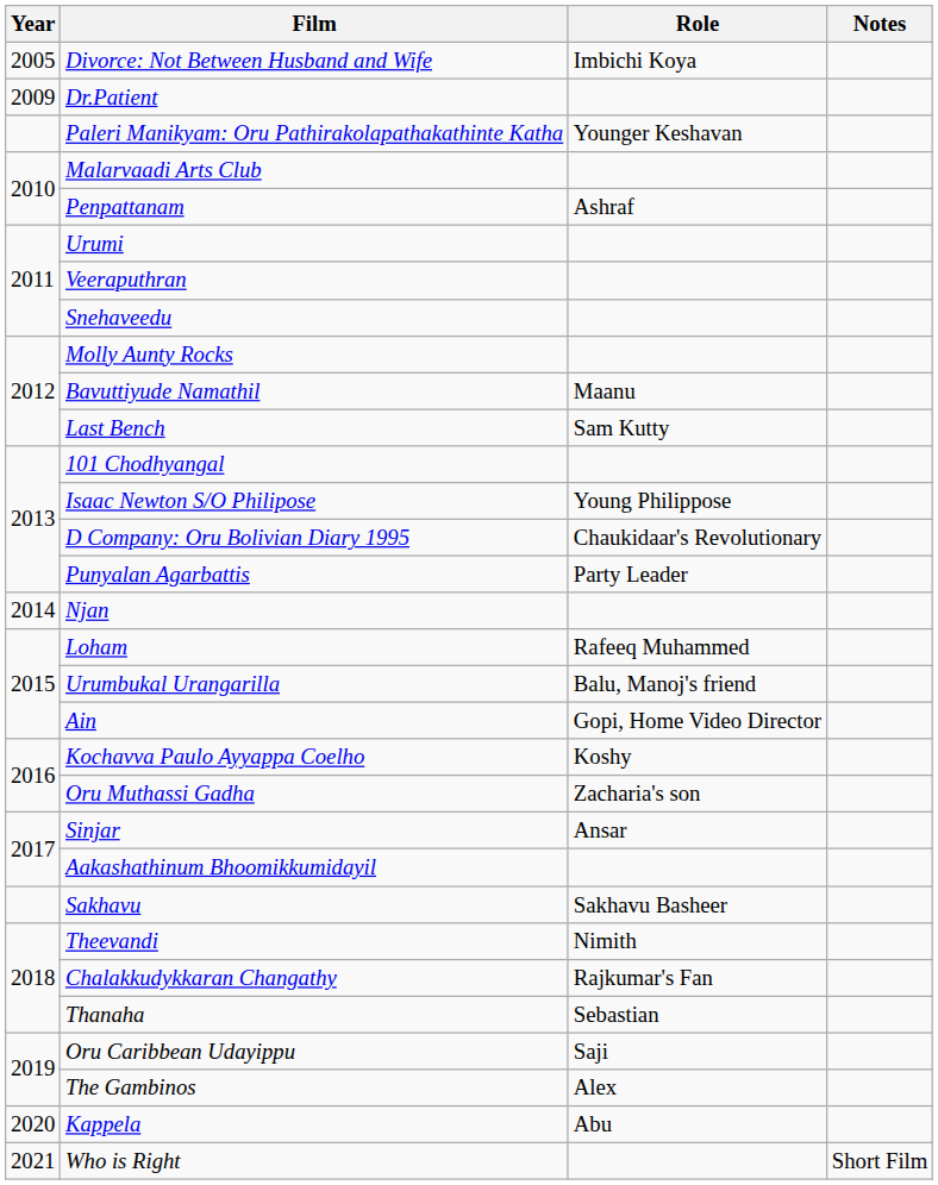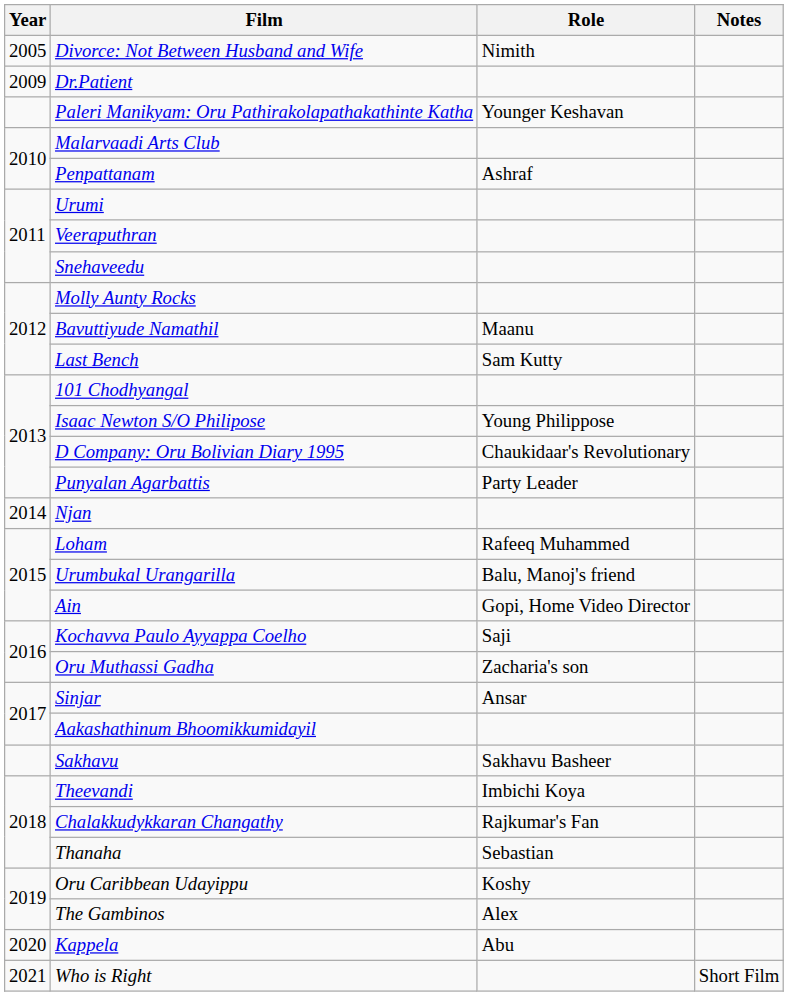 <table class="wikitable sortable" style="font-size:95%;">
 <tr>
 <th>Year</th>
 <th>Film</th>
 <th>Role</th>
 <th>Notes</th>
 </tr>
 <tr>
 <td>2005</td>
 <td><em><a href='#'>Divorce: Not Between Husband and Wife</a></em></td>
-<td>Imbichi Koya</td>
+<td>Nimith</td>
 <td></td>
 </tr>
 <tr>
 <td>2009</td>
 <td><em><a href='#'>Dr.Patient</a> </em></td>
 <td></td>
 <td></td>
 </tr>
 <tr>
 <td></td>
 <td><em><a href='#'>Paleri Manikyam: Oru Pathirakolapathakathinte Katha</a></em></td>
 <td>Younger Keshavan</td>
 <td></td>
 </tr>
 <tr>
 <td rowspan="2">2010</td>
 <td><em><a href='#'>Malarvaadi Arts Club</a></em></td>
 <td></td>
 <td></td>
 </tr>
 <tr>
 <td><em><a href='#'>Penpattanam</a></em></td>
 <td>Ashraf</td>
 <td></td>
 </tr>
 <tr>
 <td rowspan="3">2011</td>
 <td><em><a href='#'>Urumi</a></em></td>
 <td></td>
 <td></td>
 </tr>
 <tr>
 <td><em><a href='#'>Veeraputhran</a></em></td>
 <td></td>
 <td></td>
 </tr>
 <tr>
 <td><em><a href='#'>Snehaveedu</a></em></td>
 <td></td>
 <td></td>
 </tr>
 <tr>
 <td rowspan="3">2012</td>
 <td><em><a href='#'>Molly Aunty Rocks</a></em></td>
 <td></td>
 <td></td>
 </tr>
 <tr>
 <td><em><a href='#'>Bavuttiyude Namathil</a></em></td>
 <td>Maanu</td>
 <td></td>
 </tr>
 <tr>
 <td><em><a href='#'>Last Bench</a></em></td>
 <td>Sam Kutty</td>
 <td></td>
 </tr>
 <tr>
 <td rowspan="4">2013</td>
 <td><em><a href='#'>101 Chodhyangal</a></em></td>
 <td></td>
 <td></td>
 </tr>
 <tr>
 <td><em><a href='#'>Isaac Newton S/O Philipose</a></em></td>
 <td>Young Philippose</td>
 <td></td>
 </tr>
 <tr>
 <td><em><a href='#'>D Company: Oru Bolivian Diary 1995</a></em></td>
 <td>Chaukidaar's Revolutionary</td>
 <td></td>
 </tr>
 <tr>
 <td><em><a href='#'>Punyalan Agarbattis</a></em></td>
 <td>Party Leader</td>
 <td></td>
 </tr>
 <tr>
 <td>2014</td>
 <td><em><a href='#'>Njan</a></em></td>
 <td></td>
 <td></td>
 </tr>
 <tr>
 <td rowspan="3">2015</td>
 <td><em><a href='#'>Loham</a></em></td>
 <td>Rafeeq Muhammed</td>
 <td></td>
 </tr>
 <tr>
 <td><em><a href='#'>Urumbukal Urangarilla</a></em></td>
 <td>Balu, Manoj's friend</td>
 <td></td>
 </tr>
 <tr>
 <td><em><a href='#'>Ain</a></em></td>
 <td>Gopi, Home Video Director</td>
 <td></td>
 </tr>
 <tr>
 <td rowspan="2">2016</td>
 <td><em><a href='#'>Kochavva Paulo Ayyappa Coelho</a></em></td>
-<td>Koshy</td>
+<td>Saji</td>
 <td></td>
 </tr>
 <tr>
 <td><em><a href='#'>Oru Muthassi Gadha</a></em></td>
 <td>Zacharia's son</td>
 <td></td>
 </tr>
 <tr>
 <td rowspan="2">2017</td>
 <td><em><a href='#'>Sinjar</a></em></td>
 <td>Ansar</td>
 <td></td>
 </tr>
 <tr>
 <td><em><a href='#'>Aakashathinum Bhoomikkumidayil</a></em></td>
 <td></td>
 <td></td>
 </tr>
 <tr>
 <td></td>
 <td><em><a href='#'>Sakhavu</a></em></td>
 <td>Sakhavu Basheer</td>
 <td></td>
 </tr>
 <tr>
 <td rowspan="3">2018</td>
 <td><em><a href='#'>Theevandi</a></em></td>
-<td>Nimith</td>
+<td>Imbichi Koya</td>
 <td></td>
 </tr>
 <tr>
 <td><em><a href='#'>Chalakkudykkaran Changathy</a></em></td>
 <td>Rajkumar's Fan</td>
 <td></td>
 </tr>
 <tr>
 <td><em>Thanaha</em></td>
 <td>Sebastian</td>
 <td></td>
 </tr>
 <tr>
 <td rowspan="2">2019</td>
 <td><em>Oru Caribbean Udayippu</em></td>
-<td>Saji</td>
+<td>Koshy</td>
 <td></td>
 </tr>
 <tr>
 <td><em>The Gambinos</em></td>
 <td>Alex</td>
 <td></td>
 </tr>
 <tr>
 <td>2020</td>
 <td><em><a href='#'>Kappela</a></em></td>
 <td>Abu</td>
 <td></td>
 </tr>
 <tr>
 <td>2021</td>
 <td><em>Who is Right</em></td>
 <td></td>
 <td>Short Film</td>
 </tr>
 </table>
